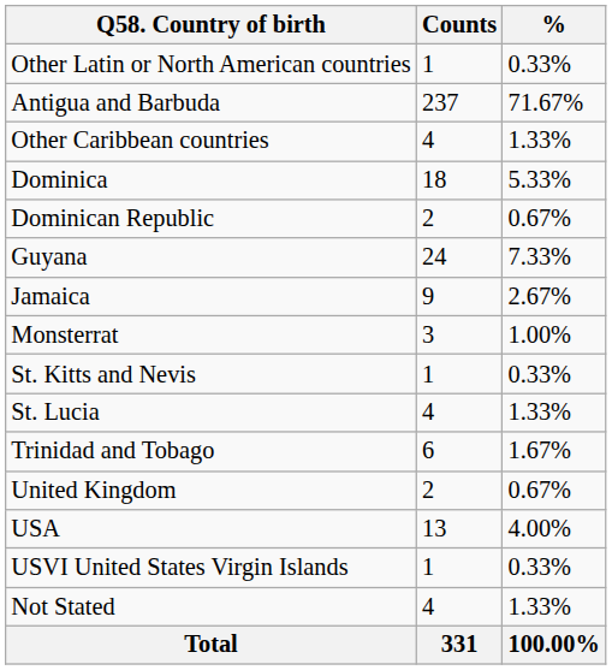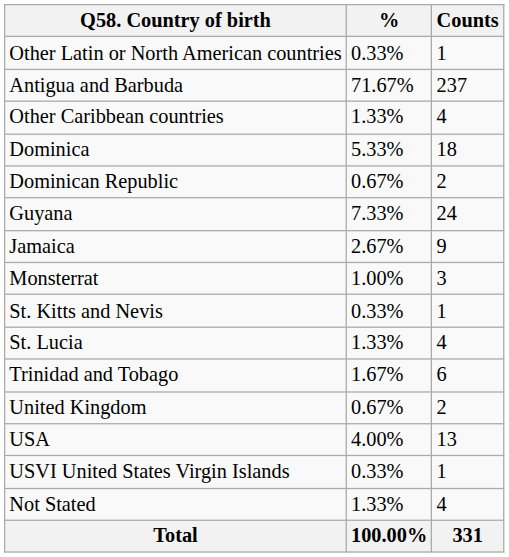 <table class="wikitable sortable">
 <tr>
 <th>Q58. Country of birth</th>
+<th>%</th>
 <th>Counts</th>
-<th>%</th>
 </tr>
 <tr>
 <td>Other Latin or North American countries</td>
+<td>0.33%</td>
 <td>1</td>
-<td>0.33%</td>
 </tr>
 <tr>
 <td>Antigua and Barbuda</td>
+<td>71.67%</td>
 <td>237</td>
-<td>71.67%</td>
 </tr>
 <tr>
 <td>Other Caribbean countries</td>
+<td>1.33%</td>
 <td>4</td>
-<td>1.33%</td>
 </tr>
 <tr>
 <td>Dominica</td>
+<td>5.33%</td>
 <td>18</td>
-<td>5.33%</td>
 </tr>
 <tr>
 <td>Dominican Republic</td>
+<td>0.67%</td>
 <td>2</td>
-<td>0.67%</td>
 </tr>
 <tr>
 <td>Guyana</td>
+<td>7.33%</td>
 <td>24</td>
-<td>7.33%</td>
 </tr>
 <tr>
 <td>Jamaica</td>
+<td>2.67%</td>
 <td>9</td>
-<td>2.67%</td>
 </tr>
 <tr>
 <td>Monsterrat</td>
+<td>1.00%</td>
 <td>3</td>
-<td>1.00%</td>
 </tr>
 <tr>
 <td>St. Kitts and Nevis</td>
+<td>0.33%</td>
 <td>1</td>
-<td>0.33%</td>
 </tr>
 <tr>
 <td>St. Lucia</td>
+<td>1.33%</td>
 <td>4</td>
-<td>1.33%</td>
 </tr>
 <tr>
 <td>Trinidad and Tobago</td>
+<td>1.67%</td>
 <td>6</td>
-<td>1.67%</td>
 </tr>
 <tr>
 <td>United Kingdom</td>
+<td>0.67%</td>
 <td>2</td>
-<td>0.67%</td>
 </tr>
 <tr>
 <td>USA</td>
+<td>4.00%</td>
 <td>13</td>
-<td>4.00%</td>
 </tr>
 <tr>
 <td>USVI United States Virgin Islands</td>
+<td>0.33%</td>
 <td>1</td>
-<td>0.33%</td>
 </tr>
 <tr>
 <td>Not Stated</td>
+<td>1.33%</td>
 <td>4</td>
-<td>1.33%</td>
 </tr>
 <tr>
 <th>Total</th>
+<th>100.00%</th>
 <th>331</th>
-<th>100.00%</th>
 </tr>
 </table>
